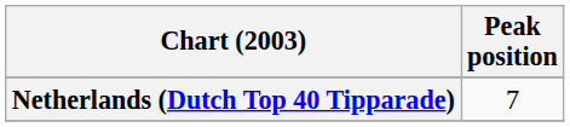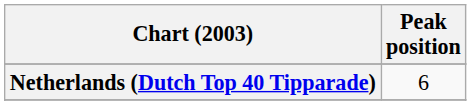 <table class="wikitable sortable plainrowheaders" style="text-align:center">
 <tr>
 <th align="left">Chart (2003)</th>
 <th align="center">Peak<br>position</th>
 </tr>
 <tr>
 </tr>
 <tr>
 </tr>
 <tr>
 </tr>
 <tr>
 </tr>
 <tr>
 </tr>
 <tr>
 </tr>
 <tr>
 </tr>
 <tr>
 </tr>
 <tr>
 </tr>
 <tr>
 <th scope="row">Netherlands (<a href='#'>Dutch Top 40 Tipparade</a>)</th>
-<td align="center">7</td>
+<td align="center">6</td>
 </tr>
 <tr>
 </tr>
 <tr>
 </tr>
 <tr>
 </tr>
 <tr>
 </tr>
 <tr>
 </tr>
 <tr>
 </tr>
 <tr>
 </tr>
 <tr>
 </tr>
 <tr>
 </tr>
 <tr>
 </tr>
 </table>
